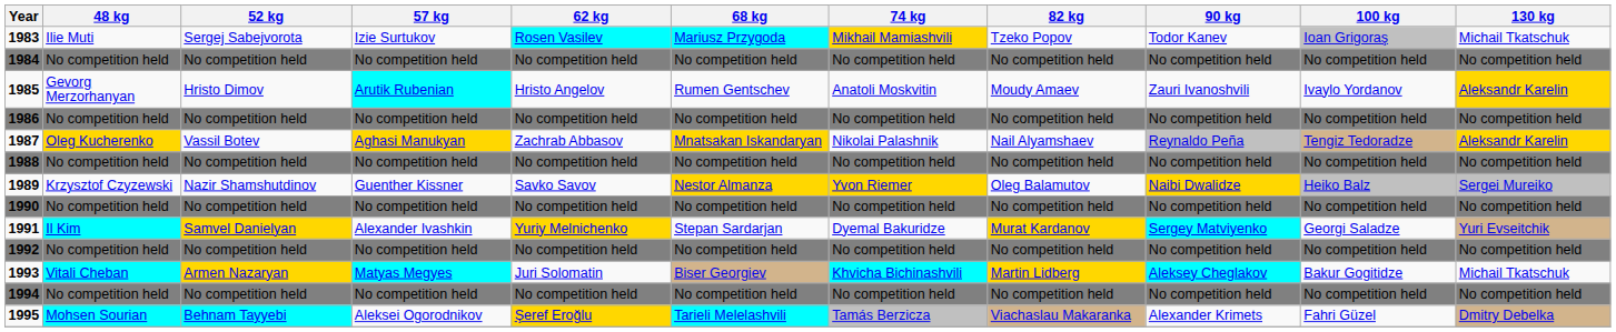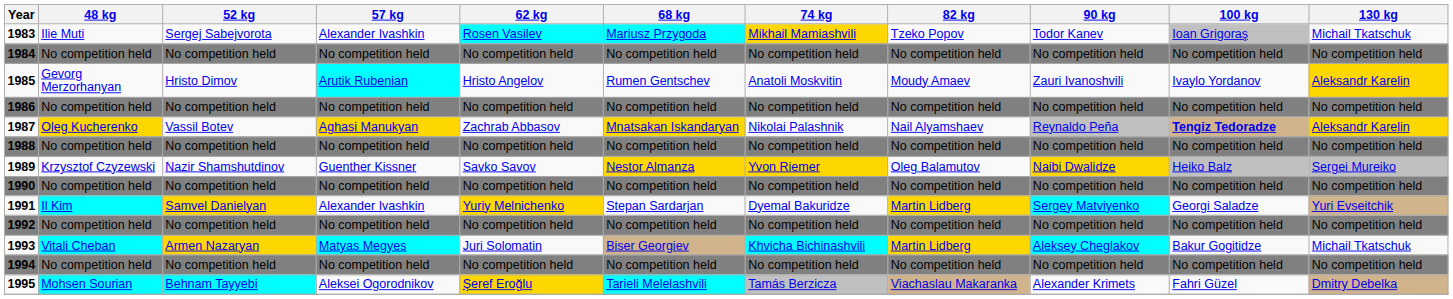 <table class="wikitable sortable"  style="font-size: 85%">
 <tr>
 <th>Year</th>
 <th width=200><a href='#'>48 kg</a></th>
 <th width=275><a href='#'>52 kg</a></th>
 <th width=275><a href='#'>57 kg</a></th>
 <th width=275><a href='#'>62 kg</a></th>
 <th width=275><a href='#'>68 kg</a></th>
 <th width=275><a href='#'>74 kg</a></th>
 <th width=275><a href='#'>82 kg</a></th>
 <th width=275><a href='#'>90 kg</a></th>
 <th width=275><a href='#'>100 kg</a></th>
 <th width=275><a href='#'>130 kg</a></th>
 </tr>
 <tr>
 <td><strong>1983</strong></td>
 <td> <a href='#'>Ilie Muti</a></td>
 <td> <a href='#'>Sergej Sabejvorota</a></td>
-<td> <a href='#'>Izie Surtukov</a></td>
+<td> <a href='#'>Alexander Ivashkin</a></td>
 <td bgcolor="aqua"> <a href='#'>Rosen Vasilev</a></td>
 <td bgcolor="aqua"> <a href='#'>Mariusz Przygoda</a></td>
 <td bgcolor="gold"> <a href='#'>Mikhail Mamiashvili</a></td>
 <td> <a href='#'>Tzeko Popov</a></td>
 <td> <a href='#'>Todor Kanev</a></td>
 <td bgcolor="Silver"> <a href='#'>Ioan Grigoraş</a></td>
 <td> <a href='#'>Michail Tkatschuk</a></td>
 </tr>
 <tr>
 <td bgcolor="GRAY"><strong>1984</strong></td>
 <td bgcolor="GRAY">No competition held</td>
 <td bgcolor="GRAY">No competition held</td>
 <td bgcolor="GRAY">No competition held</td>
 <td bgcolor="GRAY">No competition held</td>
 <td bgcolor="GRAY">No competition held</td>
 <td bgcolor="GRAY">No competition held</td>
 <td bgcolor="GRAY">No competition held</td>
 <td bgcolor="GRAY">No competition held</td>
 <td bgcolor="GRAY">No competition held</td>
 <td bgcolor="GRAY">No competition held</td>
 </tr>
 <tr>
 <td><strong>1985</strong></td>
 <td> <a href='#'>Gevorg Merzorhanyan</a></td>
 <td> <a href='#'>Hristo Dimov</a></td>
 <td bgcolor="aqua"> <a href='#'>Arutik Rubenian</a></td>
 <td> <a href='#'>Hristo Angelov</a></td>
 <td> <a href='#'>Rumen Gentschev</a></td>
 <td> <a href='#'>Anatoli Moskvitin</a></td>
 <td> <a href='#'>Moudy Amaev</a></td>
 <td> <a href='#'>Zauri Ivanoshvili</a></td>
 <td> <a href='#'>Ivaylo Yordanov</a></td>
 <td bgcolor="gold"> <a href='#'>Aleksandr Karelin</a></td>
 </tr>
 <tr>
 <td bgcolor="GRAY"><strong>1986</strong></td>
 <td bgcolor="GRAY">No competition held</td>
 <td bgcolor="GRAY">No competition held</td>
 <td bgcolor="GRAY">No competition held</td>
 <td bgcolor="GRAY">No competition held</td>
 <td bgcolor="GRAY">No competition held</td>
 <td bgcolor="GRAY">No competition held</td>
 <td bgcolor="GRAY">No competition held</td>
 <td bgcolor="GRAY">No competition held</td>
 <td bgcolor="GRAY">No competition held</td>
 <td bgcolor="GRAY">No competition held</td>
 </tr>
 <tr>
 <td><strong>1987</strong></td>
 <td bgcolor="gold"> <a href='#'>Oleg Kucherenko</a></td>
 <td> <a href='#'>Vassil Botev</a></td>
 <td bgcolor="gold"> <a href='#'>Aghasi Manukyan</a></td>
 <td> <a href='#'>Zachrab Abbasov</a></td>
 <td bgcolor="gold"> <a href='#'>Mnatsakan Iskandaryan</a></td>
 <td> <a href='#'>Nikolai Palashnik</a></td>
 <td> <a href='#'>Nail Alyamshaev</a></td>
 <td bgcolor="Silver"> <a href='#'>Reynaldo Peña</a></td>
-<td bgcolor=#D2B48C> <a href='#'>Tengiz Tedoradze</a></td>
+<td bgcolor=#D2B48C><strong> <a href='#'>Tengiz Tedoradze</a></strong></td>
 <td bgcolor="gold"> <a href='#'>Aleksandr Karelin</a></td>
 </tr>
 <tr>
 <td bgcolor="GRAY"><strong>1988</strong></td>
 <td bgcolor="GRAY">No competition held</td>
 <td bgcolor="GRAY">No competition held</td>
 <td bgcolor="GRAY">No competition held</td>
 <td bgcolor="GRAY">No competition held</td>
 <td bgcolor="GRAY">No competition held</td>
 <td bgcolor="GRAY">No competition held</td>
 <td bgcolor="GRAY">No competition held</td>
 <td bgcolor="GRAY">No competition held</td>
 <td bgcolor="GRAY">No competition held</td>
 <td bgcolor="GRAY">No competition held</td>
 </tr>
 <tr>
 <td><strong>1989</strong></td>
 <td> <a href='#'>Krzysztof Czyzewski</a></td>
 <td> <a href='#'>Nazir Shamshutdinov</a></td>
 <td> <a href='#'>Guenther Kissner</a></td>
 <td> <a href='#'>Savko Savov</a></td>
 <td bgcolor="gold"> <a href='#'>Nestor Almanza</a></td>
 <td bgcolor="gold"> <a href='#'>Yvon Riemer</a></td>
 <td> <a href='#'>Oleg Balamutov</a></td>
 <td bgcolor="gold"> <a href='#'>Naibi Dwalidze</a></td>
 <td bgcolor="Silver"> <a href='#'>Heiko Balz</a></td>
 <td bgcolor="Silver"> <a href='#'>Sergei Mureiko</a></td>
 </tr>
 <tr>
 <td bgcolor="GRAY"><strong>1990</strong></td>
 <td bgcolor="GRAY">No competition held</td>
 <td bgcolor="GRAY">No competition held</td>
 <td bgcolor="GRAY">No competition held</td>
 <td bgcolor="GRAY">No competition held</td>
 <td bgcolor="GRAY">No competition held</td>
 <td bgcolor="GRAY">No competition held</td>
 <td bgcolor="GRAY">No competition held</td>
 <td bgcolor="GRAY">No competition held</td>
 <td bgcolor="GRAY">No competition held</td>
 <td bgcolor="GRAY">No competition held</td>
 </tr>
 <tr>
 <td><strong>1991</strong></td>
 <td bgcolor="aqua"> <a href='#'>Il Kim</a></td>
 <td bgcolor="gold"> <a href='#'>Samvel Danielyan</a></td>
 <td> <a href='#'>Alexander Ivashkin</a></td>
 <td bgcolor="gold"> <a href='#'>Yuriy Melnichenko</a></td>
 <td> <a href='#'>Stepan Sardarjan</a></td>
 <td> <a href='#'>Dyemal Bakuridze</a></td>
-<td bgcolor="gold"> <a href='#'>Murat Kardanov</a></td>
+<td bgcolor="gold"> <a href='#'>Martin Lidberg</a></td>
 <td bgcolor="aqua"> <a href='#'>Sergey Matviyenko</a></td>
 <td> <a href='#'>Georgi Saladze</a></td>
 <td bgcolor=#D2B48C> <a href='#'>Yuri Evseitchik</a></td>
 </tr>
 <tr>
 <td bgcolor="GRAY"><strong>1992</strong></td>
 <td bgcolor="GRAY">No competition held</td>
 <td bgcolor="GRAY">No competition held</td>
 <td bgcolor="GRAY">No competition held</td>
 <td bgcolor="GRAY">No competition held</td>
 <td bgcolor="GRAY">No competition held</td>
 <td bgcolor="GRAY">No competition held</td>
 <td bgcolor="GRAY">No competition held</td>
 <td bgcolor="GRAY">No competition held</td>
 <td bgcolor="GRAY">No competition held</td>
 <td bgcolor="GRAY">No competition held</td>
 </tr>
 <tr>
 <td><strong>1993</strong></td>
 <td bgcolor="aqua"> <a href='#'>Vitali Cheban</a></td>
 <td bgcolor="gold"> <a href='#'>Armen Nazaryan</a></td>
 <td bgcolor="aqua"> <a href='#'>Matyas Megyes</a></td>
 <td> <a href='#'>Juri Solomatin</a></td>
 <td bgcolor=#D2B48C> <a href='#'>Biser Georgiev</a></td>
 <td bgcolor="aqua"> <a href='#'>Khvicha Bichinashvili</a></td>
 <td bgcolor="gold"> <a href='#'>Martin Lidberg</a></td>
 <td bgcolor="aqua"> <a href='#'>Aleksey Cheglakov</a></td>
 <td> <a href='#'>Bakur Gogitidze</a></td>
 <td> <a href='#'>Michail Tkatschuk</a></td>
 </tr>
 <tr>
 <td bgcolor="GRAY"><strong>1994</strong></td>
 <td bgcolor="GRAY">No competition held</td>
 <td bgcolor="GRAY">No competition held</td>
 <td bgcolor="GRAY">No competition held</td>
 <td bgcolor="GRAY">No competition held</td>
 <td bgcolor="GRAY">No competition held</td>
 <td bgcolor="GRAY">No competition held</td>
 <td bgcolor="GRAY">No competition held</td>
 <td bgcolor="GRAY">No competition held</td>
 <td bgcolor="GRAY">No competition held</td>
 <td bgcolor="GRAY">No competition held</td>
 </tr>
 <tr>
 <td><strong>1995</strong></td>
 <td bgcolor="aqua"> <a href='#'>Mohsen Sourian</a></td>
 <td bgcolor="aqua"> <a href='#'>Behnam Tayyebi</a></td>
 <td> <a href='#'>Aleksei Ogorodnikov</a></td>
 <td bgcolor="gold"> <a href='#'>Şeref Eroğlu</a></td>
 <td bgcolor="aqua"> <a href='#'>Tarieli Melelashvili</a></td>
 <td bgcolor="Silver"> <a href='#'>Tamás Berzicza</a></td>
 <td bgcolor=#D2B48C> <a href='#'>Viachaslau Makaranka</a></td>
 <td> <a href='#'>Alexander Krimets</a></td>
 <td> <a href='#'>Fahri Güzel</a></td>
 <td bgcolor=#D2B48C> <a href='#'>Dmitry Debelka</a></td>
 </tr>
 <tr>
 </tr>
 </table>
